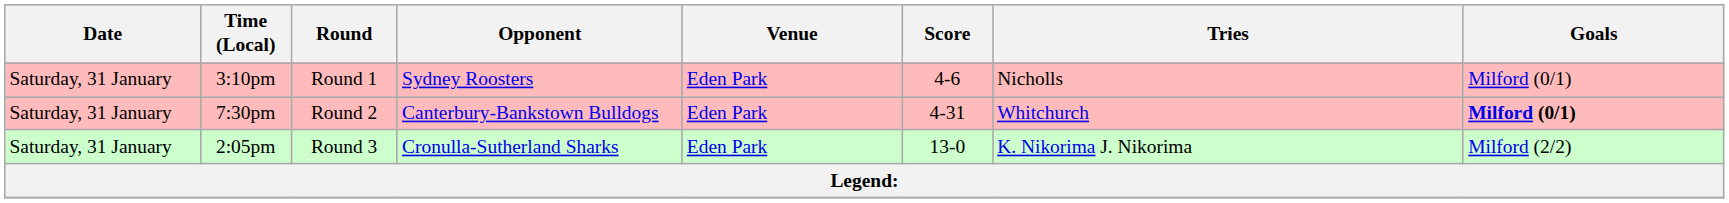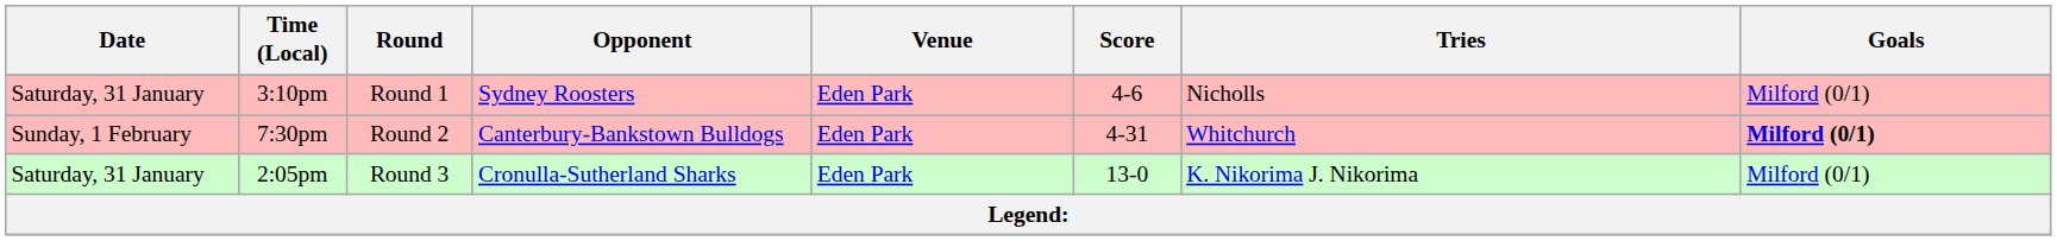 <table class="wikitable" style="font-size:75%;">
 <tr>
 <th width="115">Date</th>
 <th width="50">Time (Local)</th>
 <th width="60">Round</th>
 <th width="170">Opponent</th>
 <th width="130">Venue</th>
 <th width="50">Score</th>
 <th width="285">Tries</th>
 <th width="155">Goals</th>
 </tr>
 <tr bgcolor=#FFBBBB>
 <td>Saturday, 31 January</td>
 <td style="text-align:center;">3:10pm</td>
 <td style="text-align:center;">Round 1</td>
 <td> <a href='#'>Sydney Roosters</a></td>
 <td><a href='#'>Eden Park</a></td>
 <td style="text-align:center;">4-6</td>
 <td>Nicholls</td>
 <td><a href='#'>Milford</a> (0/1)</td>
 </tr>
 <tr bgcolor=#FFBBBB>
-<td>Saturday, 31 January</td>
+<td>Sunday, 1 February</td>
 <td style="text-align:center;">7:30pm</td>
 <td style="text-align:center;">Round 2</td>
 <td> <a href='#'>Canterbury-Bankstown Bulldogs</a></td>
 <td><a href='#'>Eden Park</a></td>
 <td style="text-align:center;">4-31</td>
 <td><a href='#'>Whitchurch</a></td>
 <td><strong><a href='#'>Milford</a> (0/1)</strong></td>
 </tr>
 <tr bgcolor=#CCFFCC>
 <td>Saturday, 31 January</td>
 <td style="text-align:center;">2:05pm</td>
 <td style="text-align:center;">Round 3</td>
 <td> <a href='#'>Cronulla-Sutherland Sharks</a></td>
 <td><a href='#'>Eden Park</a></td>
 <td style="text-align:center;">13-0</td>
 <td><a href='#'>K. Nikorima</a> J. Nikorima</td>
-<td><a href='#'>Milford</a> (2/2)</td>
+<td><a href='#'>Milford</a> (0/1)</td>
 </tr>
 <tr>
 <th colspan="8"><strong>Legend</strong>:   </th>
 </tr>
 <tr>
 </tr>
 </table>
